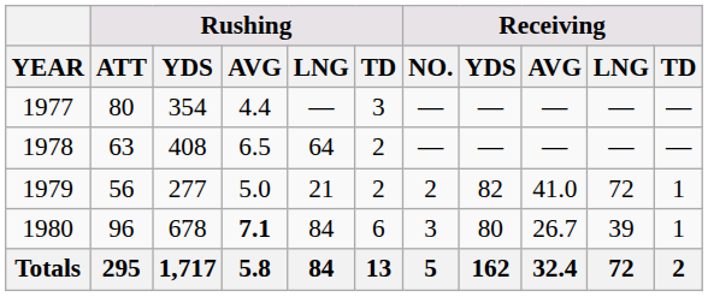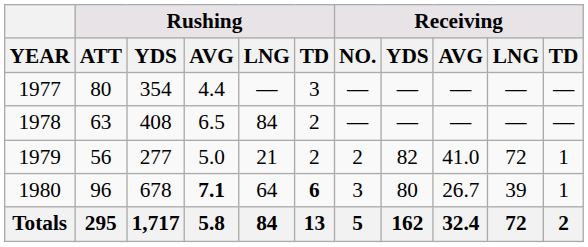 <table class=wikitable style="text-align:center">
 <tr>
 <th></th>
 <th colspan="5" style="background:#e7e3e7;">Rushing</th>
 <th colspan="5" style="background:#e7e3e7;">Receiving</th>
 </tr>
 <tr>
 <th>YEAR</th>
 <th>ATT</th>
 <th>YDS</th>
 <th>AVG</th>
 <th>LNG</th>
 <th>TD</th>
 <th>NO.</th>
 <th>YDS</th>
 <th>AVG</th>
 <th>LNG</th>
 <th>TD</th>
 </tr>
 <tr>
 <td>1977</td>
 <td>80</td>
 <td>354</td>
 <td>4.4</td>
 <td>—</td>
 <td>3</td>
 <td>—</td>
 <td>—</td>
 <td>—</td>
 <td>—</td>
 <td>—</td>
 </tr>
 <tr>
 <td>1978</td>
 <td>63</td>
 <td>408</td>
 <td>6.5</td>
-<td>64</td>
+<td>84</td>
 <td>2</td>
 <td>—</td>
 <td>—</td>
 <td>—</td>
 <td>—</td>
 <td>—</td>
 </tr>
 <tr>
 <td>1979</td>
 <td>56</td>
 <td>277</td>
 <td>5.0</td>
 <td>21</td>
 <td>2</td>
 <td>2</td>
 <td>82</td>
 <td>41.0</td>
 <td>72</td>
 <td>1</td>
 </tr>
 <tr>
 <td>1980</td>
 <td>96</td>
 <td>678</td>
 <td><strong>7.1</strong></td>
-<td>84</td>
-<td>6</td>
+<td>64</td>
+<td><strong>6</strong></td>
 <td>3</td>
 <td>80</td>
 <td>26.7</td>
 <td>39</td>
 <td>1</td>
 </tr>
 <tr>
 <th>Totals</th>
 <th>295</th>
 <th>1,717</th>
 <th>5.8</th>
 <th>84</th>
 <th>13</th>
 <th>5</th>
 <th>162</th>
 <th>32.4</th>
 <th>72</th>
 <th>2</th>
 </tr>
 </table>
